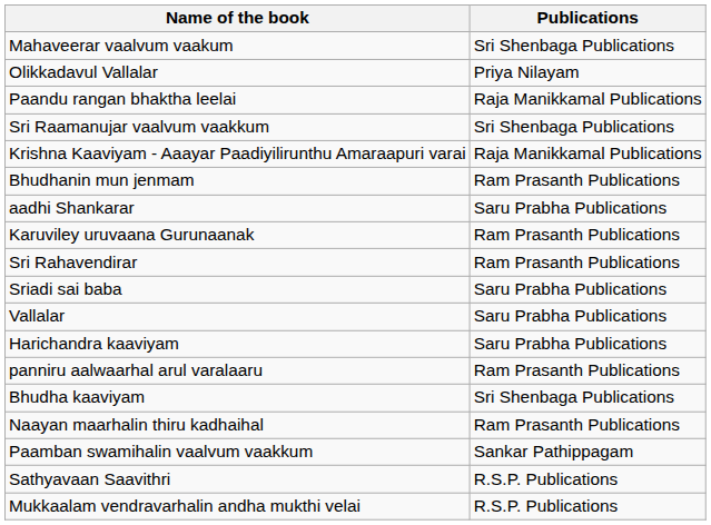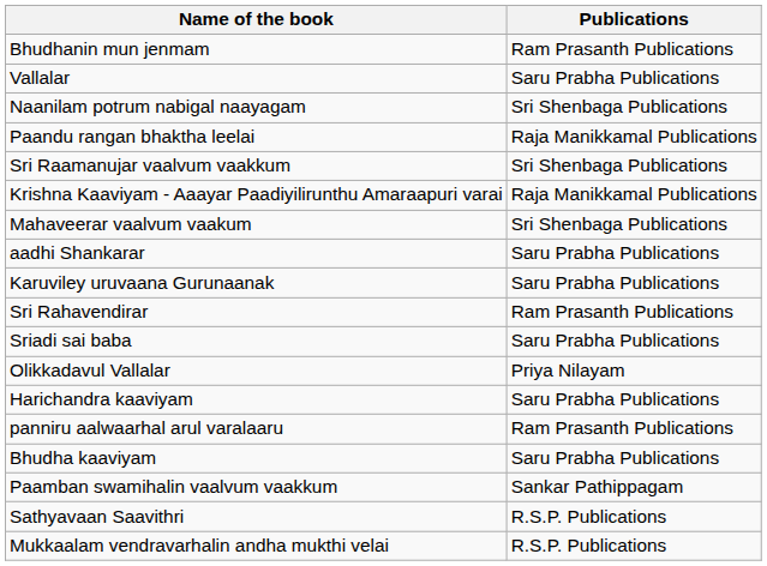 <table class="wikitable sortable">
 <tr>
 <th>Name of the book</th>
 <th>Publications</th>
 </tr>
 <tr>
-<td>Mahaveerar vaalvum vaakum</td>
-<td>Sri Shenbaga Publications</td>
+<td>Bhudhanin mun jenmam</td>
+<td>Ram Prasanth Publications</td>
 </tr>
 <tr>
-<td>Olikkadavul Vallalar</td>
-<td>Priya Nilayam</td>
+<td>Vallalar</td>
+<td>Saru Prabha Publications</td>
+</tr>
+<tr>
+<td>Naanilam potrum nabigal naayagam</td>
+<td>Sri Shenbaga Publications</td>
 </tr>
 <tr>
 <td>Paandu rangan bhaktha leelai</td>
 <td>Raja Manikkamal Publications</td>
 </tr>
 <tr>
 <td>Sri Raamanujar vaalvum vaakkum</td>
 <td>Sri Shenbaga Publications</td>
 </tr>
 <tr>
 <td>Krishna Kaaviyam - Aaayar Paadiyilirunthu Amaraapuri varai</td>
 <td>Raja Manikkamal Publications</td>
 </tr>
 <tr>
-<td>Bhudhanin mun jenmam</td>
-<td>Ram Prasanth Publications</td>
+<td>Mahaveerar vaalvum vaakum</td>
+<td>Sri Shenbaga Publications</td>
 </tr>
 <tr>
 <td>aadhi Shankarar</td>
 <td>Saru Prabha Publications</td>
 </tr>
 <tr>
 <td>Karuviley uruvaana Gurunaanak</td>
-<td>Ram Prasanth Publications</td>
+<td>Saru Prabha Publications</td>
 </tr>
 <tr>
 <td>Sri Rahavendirar</td>
 <td>Ram Prasanth Publications</td>
 </tr>
 <tr>
 <td>Sriadi sai baba</td>
 <td>Saru Prabha Publications</td>
 </tr>
 <tr>
-<td>Vallalar</td>
-<td>Saru Prabha Publications</td>
+<td>Olikkadavul Vallalar</td>
+<td>Priya Nilayam</td>
 </tr>
 <tr>
 <td>Harichandra kaaviyam</td>
 <td>Saru Prabha Publications</td>
 </tr>
 <tr>
 <td>panniru aalwaarhal arul varalaaru</td>
 <td>Ram Prasanth Publications</td>
 </tr>
 <tr>
 <td>Bhudha kaaviyam</td>
-<td>Sri Shenbaga Publications</td>
-</tr>
-<tr>
-<td>Naayan maarhalin thiru kadhaihal</td>
-<td>Ram Prasanth Publications</td>
+<td>Saru Prabha Publications</td>
 </tr>
 <tr>
 <td>Paamban swamihalin vaalvum vaakkum</td>
 <td>Sankar Pathippagam</td>
 </tr>
 <tr>
 <td>Sathyavaan Saavithri</td>
 <td>R.S.P. Publications</td>
 </tr>
 <tr>
 <td>Mukkaalam vendravarhalin andha mukthi velai</td>
 <td>R.S.P. Publications</td>
 </tr>
 </table>
